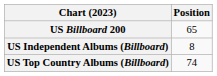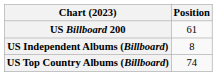 <table class="wikitable sortable plainrowheaders" style="text-align:center">
 <tr>
 <th scope="col">Chart (2023)</th>
 <th scope="col">Position</th>
 </tr>
 <tr>
 <th scope="row">US <em>Billboard</em> 200</th>
-<td>65</td>
+<td>61</td>
 </tr>
 <tr>
 <th scope="row">US Independent Albums (<em>Billboard</em>)</th>
 <td>8</td>
 </tr>
 <tr>
 <th scope="row">US Top Country Albums (<em>Billboard</em>)</th>
 <td>74</td>
 </tr>
 </table>
